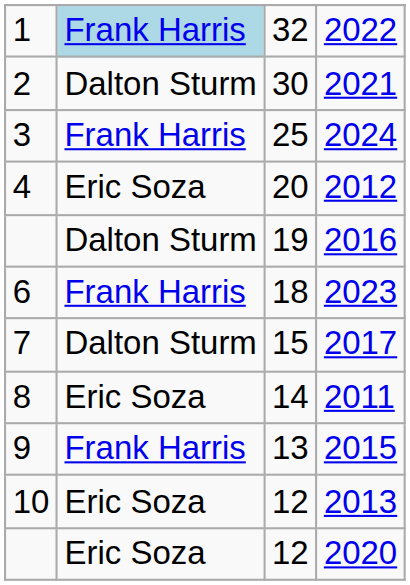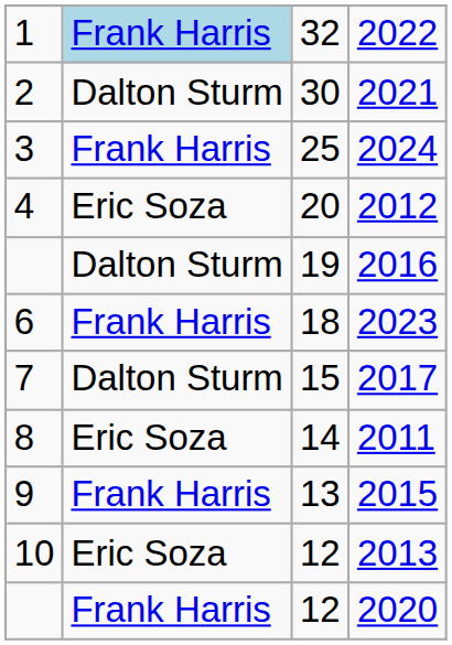 <table class="wikitable">
 <tr>
 </tr>
 <tr>
 <td>1</td>
 <td style="background: lightblue;"><a href='#'>Frank Harris</a></td>
 <td>32</td>
 <td><a href='#'>2022</a></td>
 </tr>
 <tr>
 <td>2</td>
 <td>Dalton Sturm</td>
 <td>30</td>
 <td><a href='#'>2021</a></td>
 </tr>
 <tr>
 <td>3</td>
 <td><a href='#'>Frank Harris</a></td>
 <td>25</td>
 <td><a href='#'>2024</a></td>
 </tr>
 <tr>
 <td>4</td>
 <td>Eric Soza</td>
 <td>20</td>
 <td><a href='#'>2012</a></td>
 </tr>
 <tr>
 <td></td>
 <td>Dalton Sturm</td>
 <td>19</td>
 <td><a href='#'>2016</a></td>
 </tr>
 <tr>
 <td>6</td>
 <td><a href='#'>Frank Harris</a></td>
 <td>18</td>
 <td><a href='#'>2023</a></td>
 </tr>
 <tr>
 <td>7</td>
 <td>Dalton Sturm</td>
 <td>15</td>
 <td><a href='#'>2017</a></td>
 </tr>
 <tr>
 <td>8</td>
 <td>Eric Soza</td>
 <td>14</td>
 <td><a href='#'>2011</a></td>
 </tr>
 <tr>
 <td>9</td>
 <td><a href='#'>Frank Harris</a></td>
 <td>13</td>
 <td><a href='#'>2015</a></td>
 </tr>
 <tr>
 <td>10</td>
 <td>Eric Soza</td>
 <td>12</td>
 <td><a href='#'>2013</a></td>
 </tr>
 <tr>
 <td></td>
-<td>Eric Soza</td>
+<td><a href='#'>Frank Harris</a></td>
 <td>12</td>
 <td><a href='#'>2020</a></td>
 </tr>
 </table>
